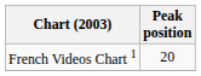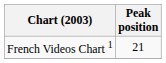 <table class="wikitable sortable">
 <tr>
 <th align="left">Chart (2003)</th>
 <th align="center">Peak<br>position</th>
 </tr>
 <tr>
 <td align="left">French Videos Chart <sup>1</sup></td>
-<td align="center">20</td>
+<td align="center">21</td>
 </tr>
 <tr>
 </tr>
 </table>
